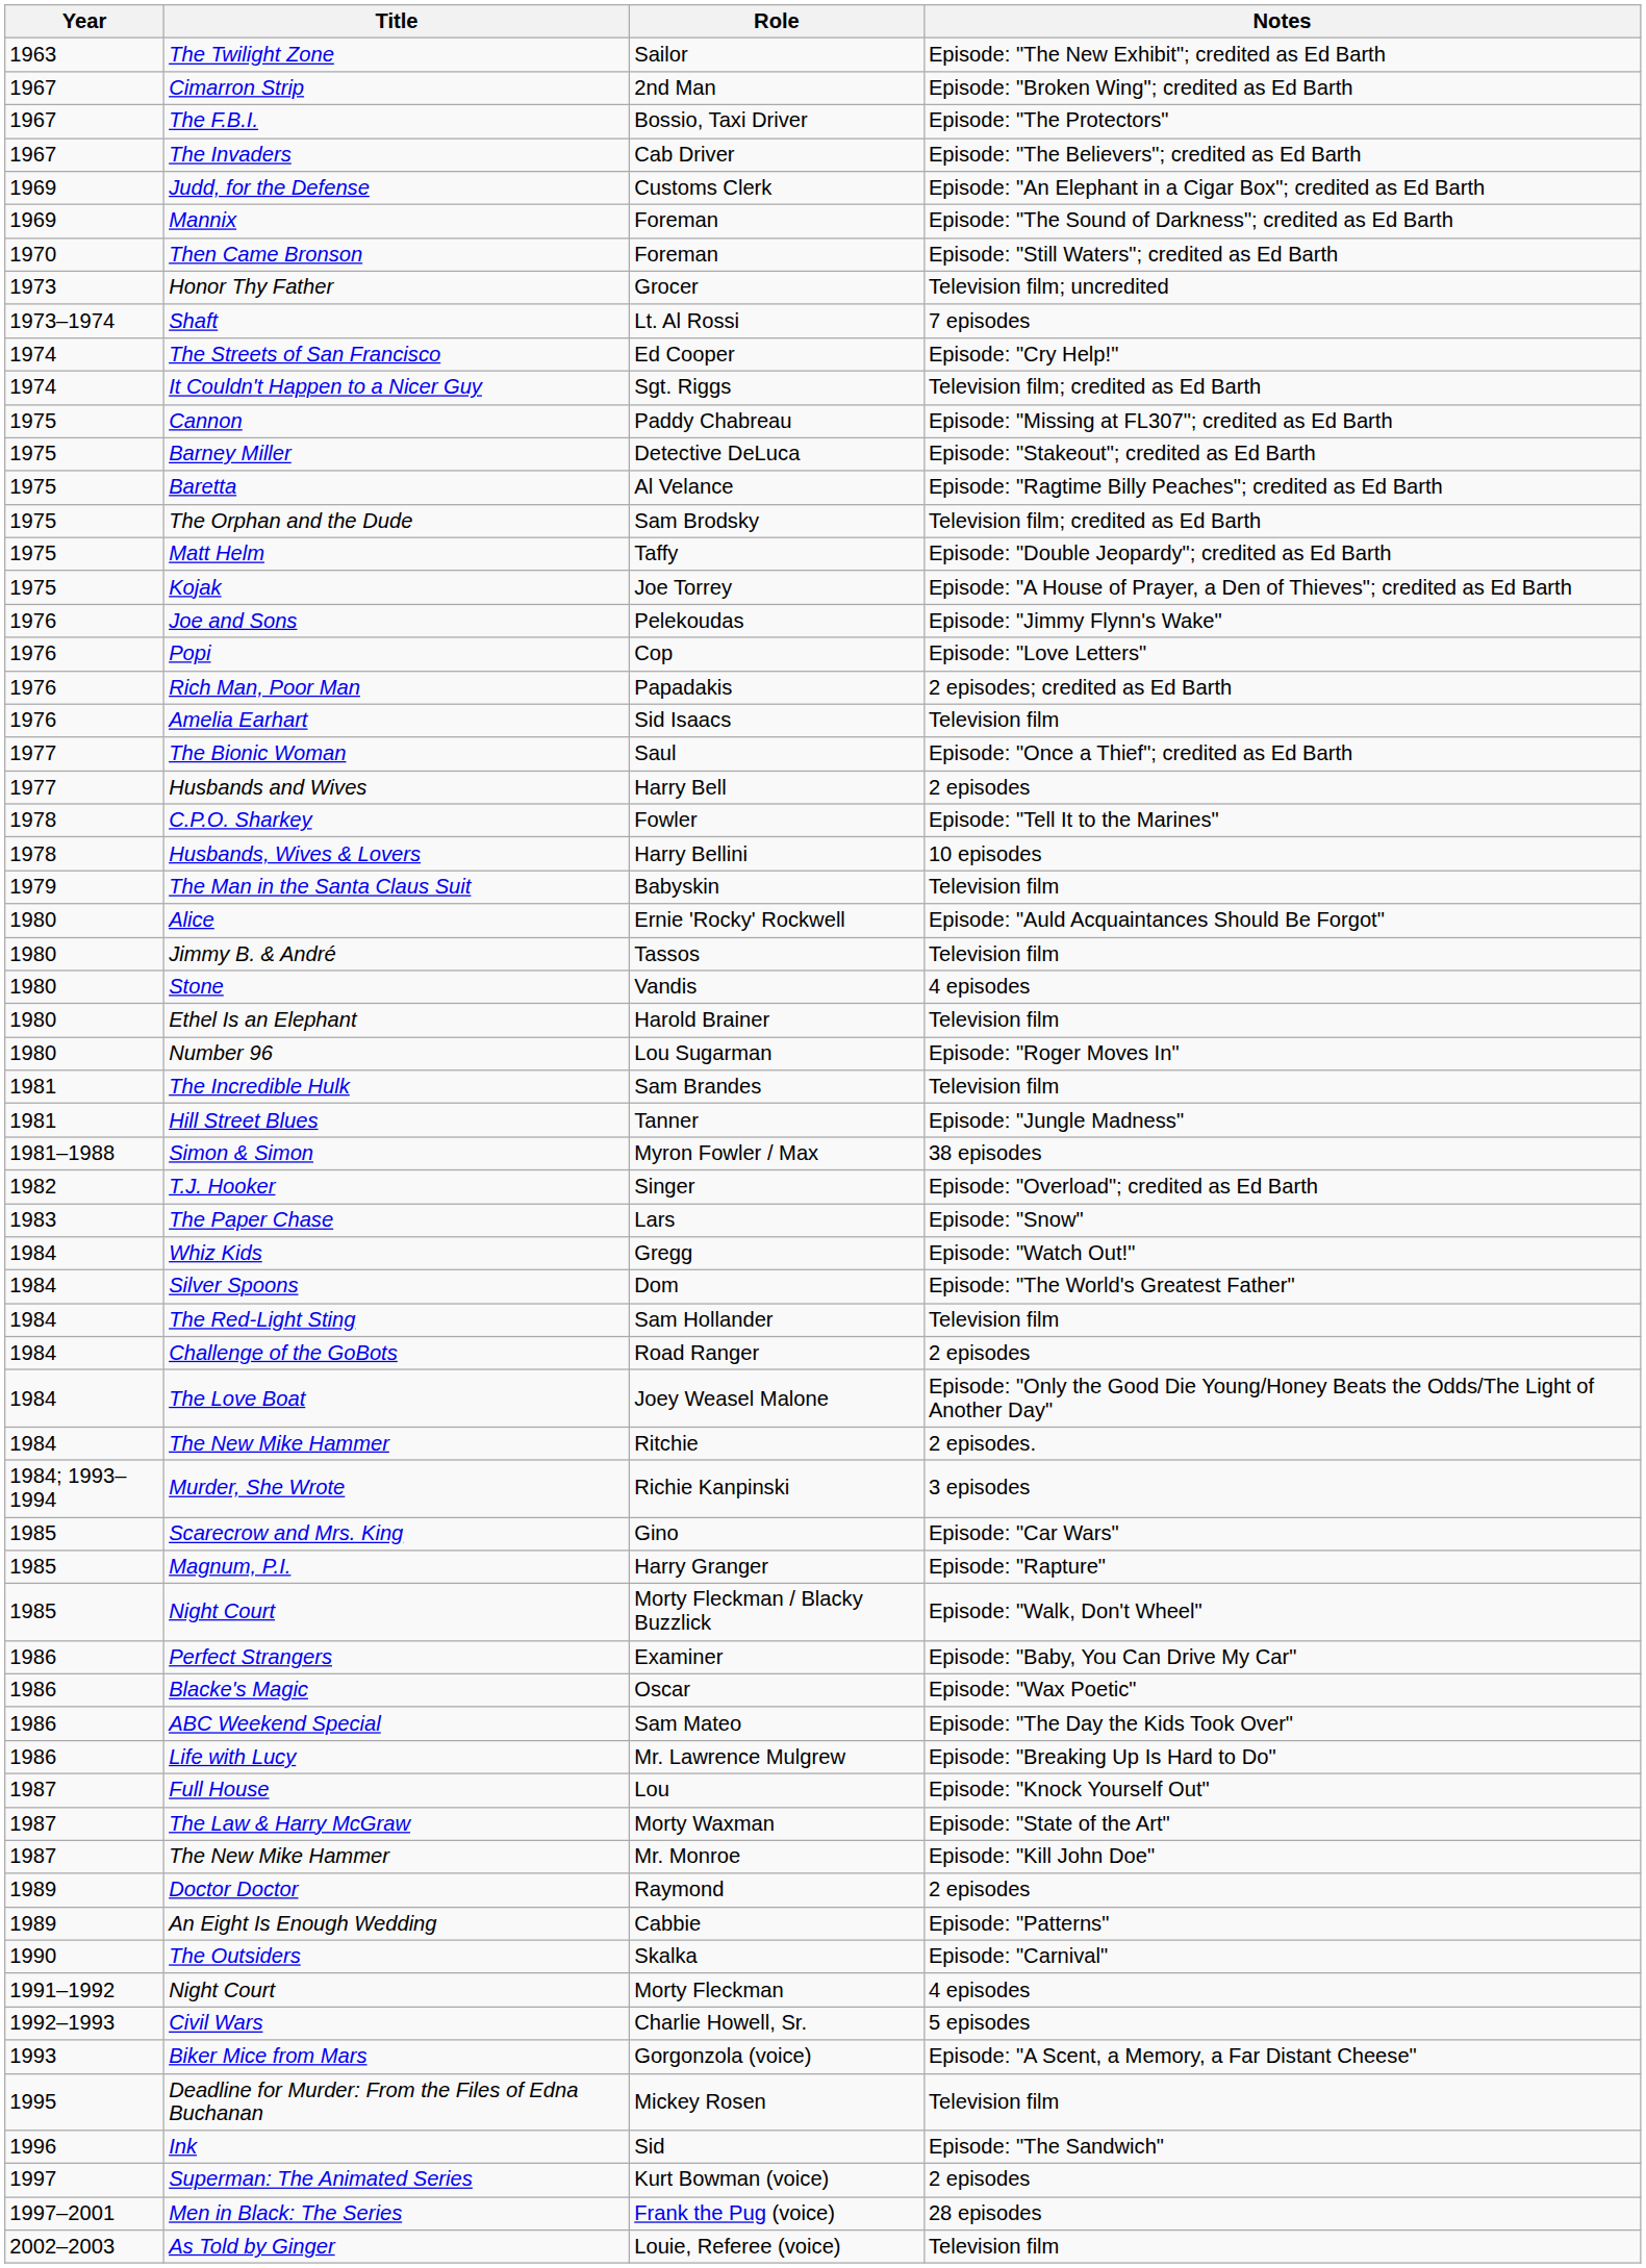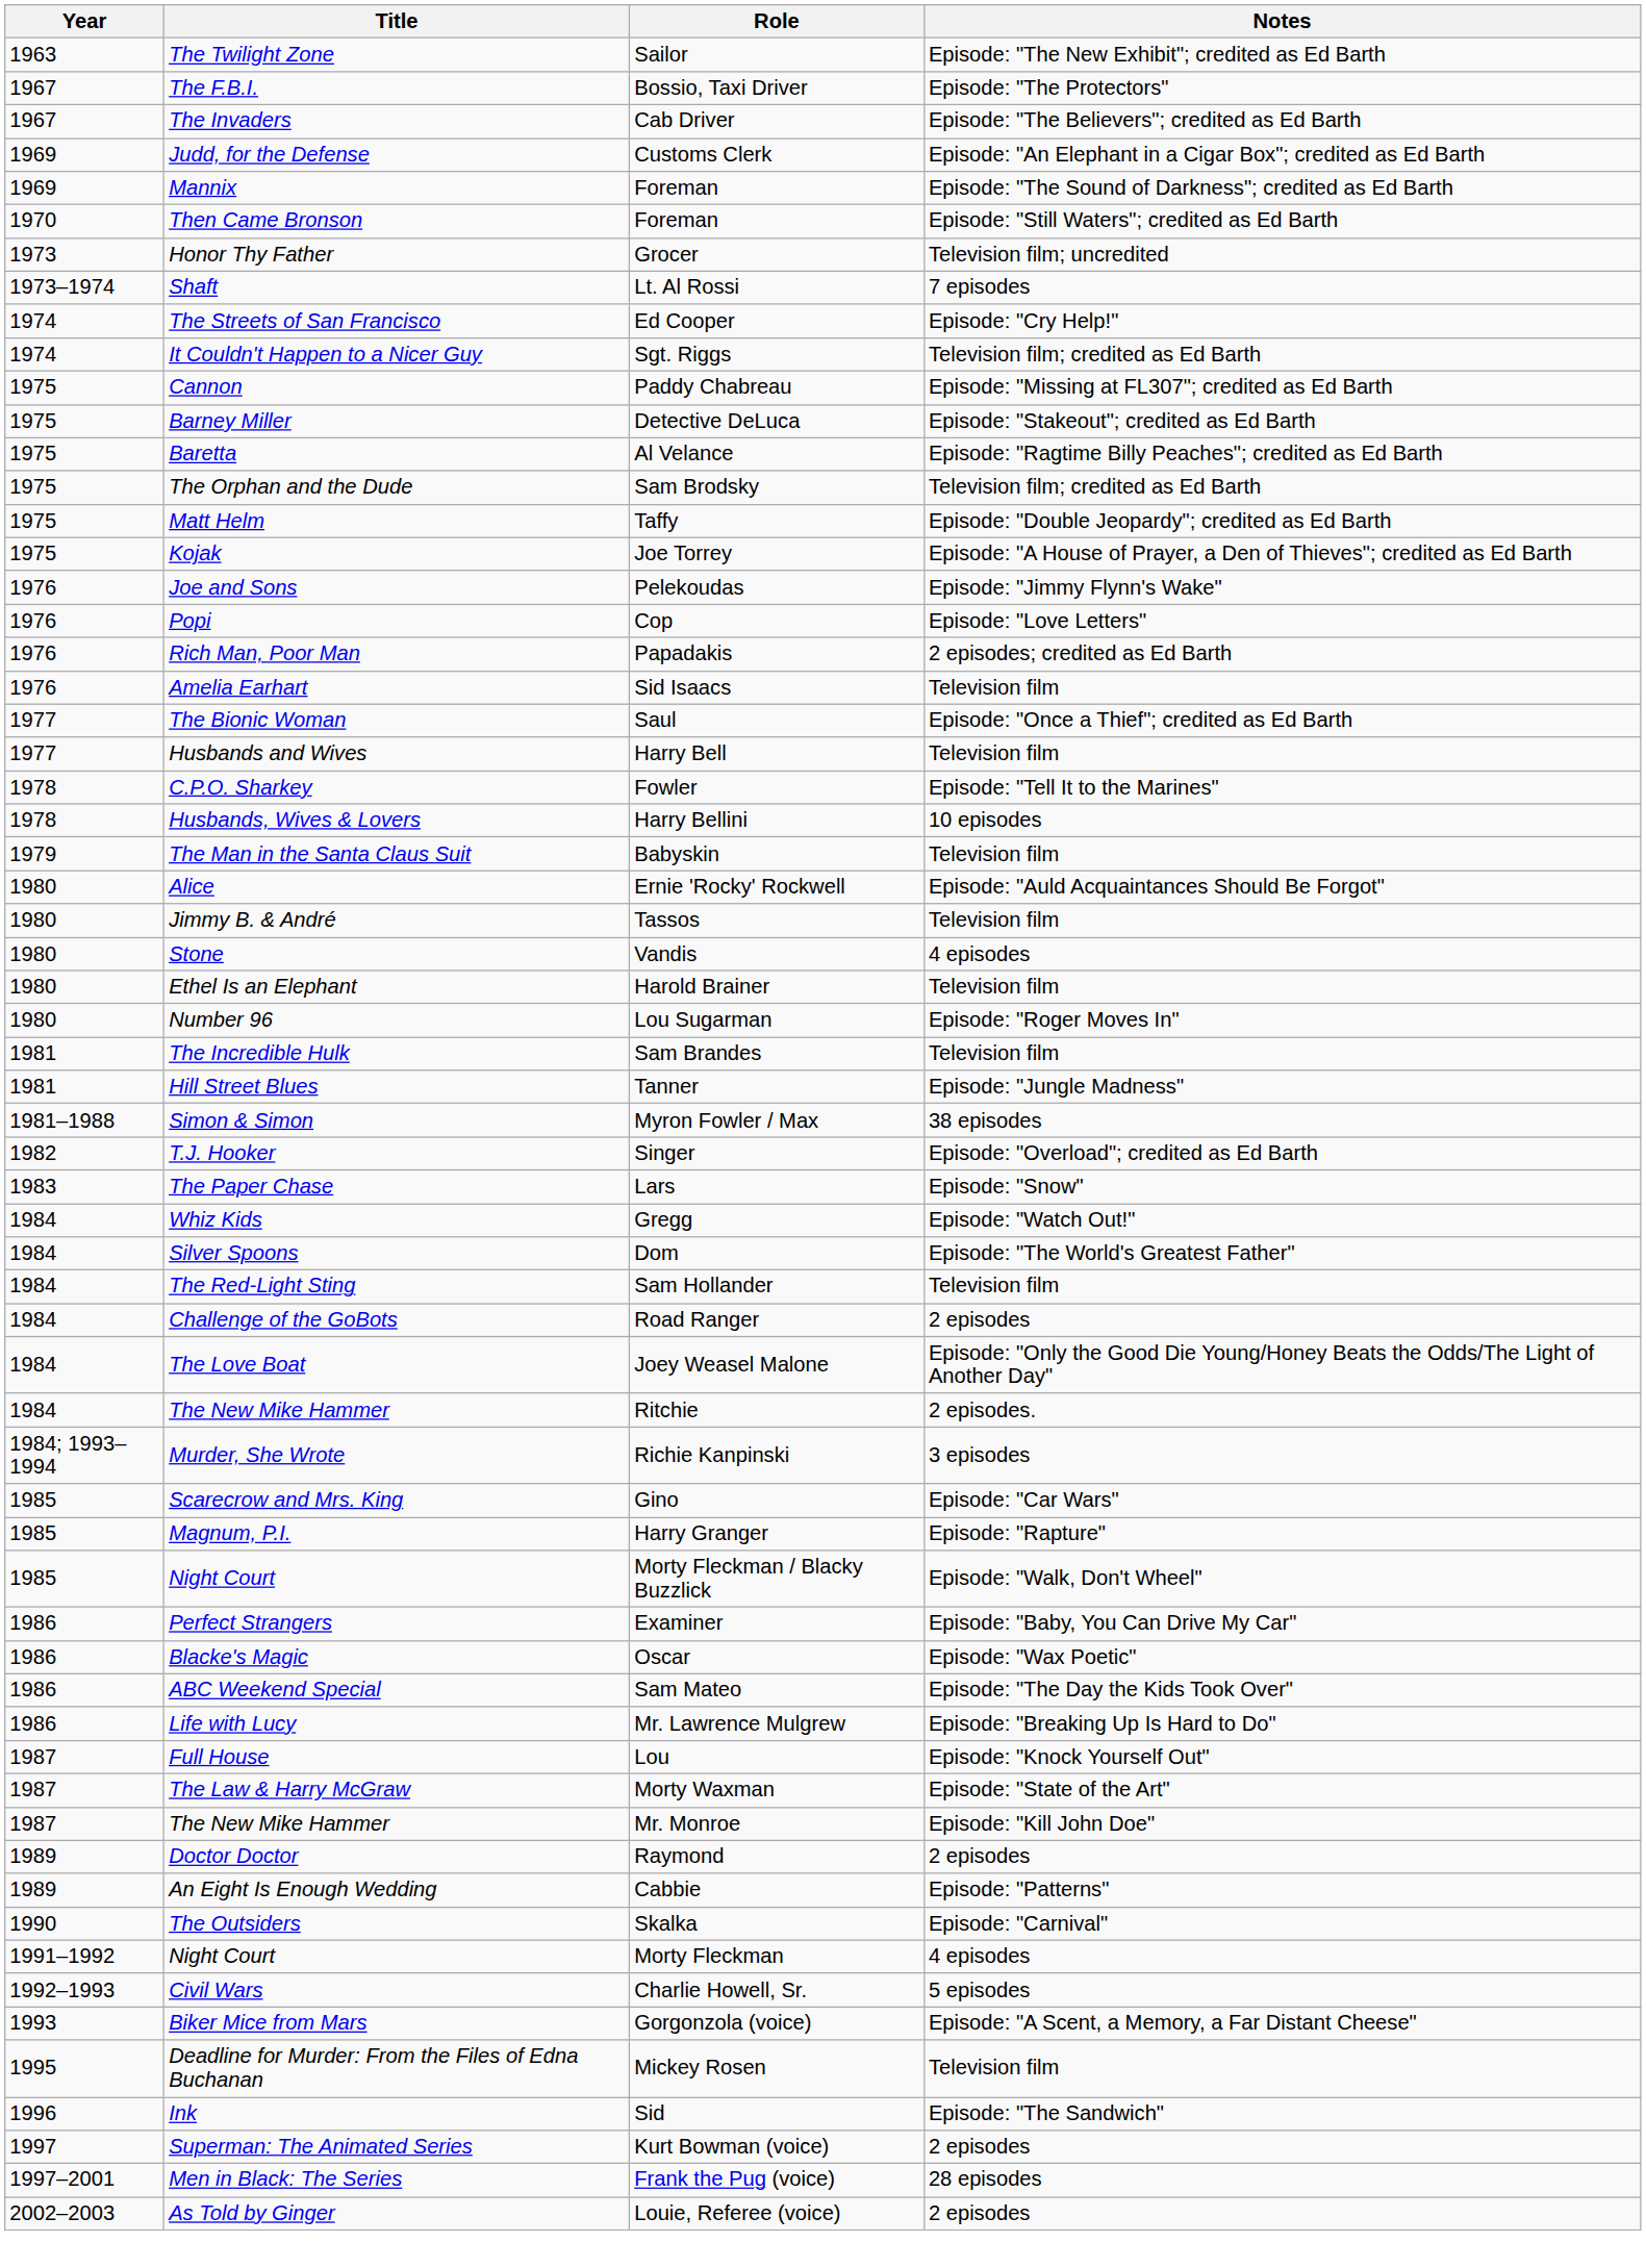 <table class="wikitable sortable">
 <tr>
 <th>Year</th>
 <th>Title</th>
 <th>Role</th>
 <th>Notes</th>
 </tr>
 <tr>
 <td>1963</td>
 <td><em><a href='#'>The Twilight Zone</a></em></td>
 <td>Sailor</td>
 <td>Episode: "The New Exhibit"; credited as Ed Barth</td>
-</tr>
-<tr>
-<td>1967</td>
-<td><em><a href='#'>Cimarron Strip</a></em></td>
-<td>2nd Man</td>
-<td>Episode: "Broken Wing"; credited as Ed Barth</td>
 </tr>
 <tr>
 <td>1967</td>
 <td><em><a href='#'>The F.B.I.</a></em></td>
 <td>Bossio, Taxi Driver</td>
 <td>Episode: "The Protectors"</td>
 </tr>
 <tr>
 <td>1967</td>
 <td><em><a href='#'>The Invaders</a></em></td>
 <td>Cab Driver</td>
 <td>Episode: "The Believers"; credited as Ed Barth</td>
 </tr>
 <tr>
 <td>1969</td>
 <td><em><a href='#'>Judd, for the Defense</a></em></td>
 <td>Customs Clerk</td>
 <td>Episode: "An Elephant in a Cigar Box"; credited as Ed Barth</td>
 </tr>
 <tr>
 <td>1969</td>
 <td><em><a href='#'>Mannix</a></em></td>
 <td>Foreman</td>
 <td>Episode: "The Sound of Darkness"; credited as Ed Barth</td>
 </tr>
 <tr>
 <td>1970</td>
 <td><em><a href='#'>Then Came Bronson</a></em></td>
 <td>Foreman</td>
 <td>Episode: "Still Waters"; credited as Ed Barth</td>
 </tr>
 <tr>
 <td>1973</td>
 <td><em>Honor Thy Father</em></td>
 <td>Grocer</td>
 <td>Television film; uncredited</td>
 </tr>
 <tr>
 <td>1973–1974</td>
 <td><em><a href='#'>Shaft</a></em></td>
 <td>Lt. Al Rossi</td>
 <td>7 episodes</td>
 </tr>
 <tr>
 <td>1974</td>
 <td><em><a href='#'>The Streets of San Francisco</a></em></td>
 <td>Ed Cooper</td>
 <td>Episode: "Cry Help!"</td>
 </tr>
 <tr>
 <td>1974</td>
 <td><em><a href='#'>It Couldn't Happen to a Nicer Guy</a></em></td>
 <td>Sgt. Riggs</td>
 <td>Television film; credited as Ed Barth</td>
 </tr>
 <tr>
 <td>1975</td>
 <td><em><a href='#'>Cannon</a></em></td>
 <td>Paddy Chabreau</td>
 <td>Episode: "Missing at FL307"; credited as Ed Barth</td>
 </tr>
 <tr>
 <td>1975</td>
 <td><em><a href='#'>Barney Miller</a></em></td>
 <td>Detective DeLuca</td>
 <td>Episode: "Stakeout"; credited as Ed Barth</td>
 </tr>
 <tr>
 <td>1975</td>
 <td><em><a href='#'>Baretta</a></em></td>
 <td>Al Velance</td>
 <td>Episode: "Ragtime Billy Peaches"; credited as Ed Barth</td>
 </tr>
 <tr>
 <td>1975</td>
 <td><em>The Orphan and the Dude</em></td>
 <td>Sam Brodsky</td>
 <td>Television film; credited as Ed Barth</td>
 </tr>
 <tr>
 <td>1975</td>
 <td><em><a href='#'>Matt Helm</a></em></td>
 <td>Taffy</td>
 <td>Episode: "Double Jeopardy"; credited as Ed Barth</td>
 </tr>
 <tr>
 <td>1975</td>
 <td><em><a href='#'>Kojak</a></em></td>
 <td>Joe Torrey</td>
 <td>Episode: "A House of Prayer, a Den of Thieves"; credited as Ed Barth</td>
 </tr>
 <tr>
 <td>1976</td>
 <td><em><a href='#'>Joe and Sons</a></em></td>
 <td>Pelekoudas</td>
 <td>Episode: "Jimmy Flynn's Wake"</td>
 </tr>
 <tr>
 <td>1976</td>
 <td><em><a href='#'>Popi</a></em></td>
 <td>Cop</td>
 <td>Episode: "Love Letters"</td>
 </tr>
 <tr>
 <td>1976</td>
 <td><em><a href='#'>Rich Man, Poor Man</a></em></td>
 <td>Papadakis</td>
 <td>2 episodes; credited as Ed Barth</td>
 </tr>
 <tr>
 <td>1976</td>
 <td><em><a href='#'>Amelia Earhart</a></em></td>
 <td>Sid Isaacs</td>
 <td>Television film</td>
 </tr>
 <tr>
 <td>1977</td>
 <td><em><a href='#'>The Bionic Woman</a></em></td>
 <td>Saul</td>
 <td>Episode: "Once a Thief"; credited as Ed Barth</td>
 </tr>
 <tr>
 <td>1977</td>
 <td><em>Husbands and Wives</em></td>
 <td>Harry Bell</td>
-<td>2 episodes</td>
+<td>Television film</td>
 </tr>
 <tr>
 <td>1978</td>
 <td><em><a href='#'>C.P.O. Sharkey</a></em></td>
 <td>Fowler</td>
 <td>Episode: "Tell It to the Marines"</td>
 </tr>
 <tr>
 <td>1978</td>
 <td><em><a href='#'>Husbands, Wives & Lovers</a></em></td>
 <td>Harry Bellini</td>
 <td>10 episodes</td>
 </tr>
 <tr>
 <td>1979</td>
 <td><em><a href='#'>The Man in the Santa Claus Suit</a></em></td>
 <td>Babyskin</td>
 <td>Television film</td>
 </tr>
 <tr>
 <td>1980</td>
 <td><em><a href='#'>Alice</a></em></td>
 <td>Ernie 'Rocky' Rockwell</td>
 <td>Episode: "Auld Acquaintances Should Be Forgot"</td>
 </tr>
 <tr>
 <td>1980</td>
 <td><em>Jimmy B. & André</em></td>
 <td>Tassos</td>
 <td>Television film</td>
 </tr>
 <tr>
 <td>1980</td>
 <td><em><a href='#'>Stone</a></em></td>
 <td>Vandis</td>
 <td>4 episodes</td>
 </tr>
 <tr>
 <td>1980</td>
 <td><em>Ethel Is an Elephant</em></td>
 <td>Harold Brainer</td>
 <td>Television film</td>
 </tr>
 <tr>
 <td>1980</td>
 <td><em>Number 96</em></td>
 <td>Lou Sugarman</td>
 <td>Episode: "Roger Moves In"</td>
 </tr>
 <tr>
 <td>1981</td>
 <td><em><a href='#'>The Incredible Hulk</a></em></td>
 <td>Sam Brandes</td>
 <td>Television film</td>
 </tr>
 <tr>
 <td>1981</td>
 <td><em><a href='#'>Hill Street Blues</a></em></td>
 <td>Tanner</td>
 <td>Episode: "Jungle Madness"</td>
 </tr>
 <tr>
 <td>1981–1988</td>
 <td><em><a href='#'>Simon & Simon</a></em></td>
 <td>Myron Fowler / Max</td>
 <td>38 episodes</td>
 </tr>
 <tr>
 <td>1982</td>
 <td><em><a href='#'>T.J. Hooker</a></em></td>
 <td>Singer</td>
 <td>Episode: "Overload"; credited as Ed Barth</td>
 </tr>
 <tr>
 <td>1983</td>
 <td><em><a href='#'>The Paper Chase</a></em></td>
 <td>Lars</td>
 <td>Episode: "Snow"</td>
 </tr>
 <tr>
 <td>1984</td>
 <td><em><a href='#'>Whiz Kids</a></em></td>
 <td>Gregg</td>
 <td>Episode: "Watch Out!"</td>
 </tr>
 <tr>
 <td>1984</td>
 <td><em><a href='#'>Silver Spoons</a></em></td>
 <td>Dom</td>
 <td>Episode: "The World's Greatest Father"</td>
 </tr>
 <tr>
 <td>1984</td>
 <td><em><a href='#'>The Red-Light Sting</a></em></td>
 <td>Sam Hollander</td>
 <td>Television film</td>
 </tr>
 <tr>
 <td>1984</td>
 <td><em><a href='#'>Challenge of the GoBots</a></em></td>
 <td>Road Ranger</td>
 <td>2 episodes</td>
 </tr>
 <tr>
 <td>1984</td>
 <td><em><a href='#'>The Love Boat</a></em></td>
 <td>Joey Weasel Malone</td>
 <td>Episode: "Only the Good Die Young/Honey Beats the Odds/The Light of Another Day"</td>
 </tr>
 <tr>
 <td>1984</td>
 <td><em><a href='#'>The New Mike Hammer</a></em></td>
 <td>Ritchie</td>
 <td>2 episodes.</td>
 </tr>
 <tr>
 <td>1984; 1993–1994</td>
 <td><em><a href='#'>Murder, She Wrote</a></em></td>
 <td>Richie Kanpinski</td>
 <td>3 episodes</td>
 </tr>
 <tr>
 <td>1985</td>
 <td><em><a href='#'>Scarecrow and Mrs. King</a></em></td>
 <td>Gino</td>
 <td>Episode: "Car Wars"</td>
 </tr>
 <tr>
 <td>1985</td>
 <td><em><a href='#'>Magnum, P.I.</a></em></td>
 <td>Harry Granger</td>
 <td>Episode: "Rapture"</td>
 </tr>
 <tr>
 <td>1985</td>
 <td><em><a href='#'>Night Court</a></em></td>
 <td>Morty Fleckman / Blacky Buzzlick</td>
 <td>Episode: "Walk, Don't Wheel"</td>
 </tr>
 <tr>
 <td>1986</td>
 <td><em><a href='#'>Perfect Strangers</a></em></td>
 <td>Examiner</td>
 <td>Episode: "Baby, You Can Drive My Car"</td>
 </tr>
 <tr>
 <td>1986</td>
 <td><em><a href='#'>Blacke's Magic</a></em></td>
 <td>Oscar</td>
 <td>Episode: "Wax Poetic"</td>
 </tr>
 <tr>
 <td>1986</td>
 <td><em><a href='#'>ABC Weekend Special</a></em></td>
 <td>Sam Mateo</td>
 <td>Episode: "The Day the Kids Took Over"</td>
 </tr>
 <tr>
 <td>1986</td>
 <td><em><a href='#'>Life with Lucy</a></em></td>
 <td>Mr. Lawrence Mulgrew</td>
 <td>Episode: "Breaking Up Is Hard to Do"</td>
 </tr>
 <tr>
 <td>1987</td>
 <td><em><a href='#'>Full House</a></em></td>
 <td>Lou</td>
 <td>Episode: "Knock Yourself Out"</td>
 </tr>
 <tr>
 <td>1987</td>
 <td><em><a href='#'>The Law & Harry McGraw</a></em></td>
 <td>Morty Waxman</td>
 <td>Episode: "State of the Art"</td>
 </tr>
 <tr>
 <td>1987</td>
 <td><em>The New Mike Hammer</em></td>
 <td>Mr. Monroe</td>
 <td>Episode: "Kill John Doe"</td>
 </tr>
 <tr>
 <td>1989</td>
 <td><em><a href='#'>Doctor Doctor</a></em></td>
 <td>Raymond</td>
 <td>2 episodes</td>
 </tr>
 <tr>
 <td>1989</td>
 <td><em>An Eight Is Enough Wedding</em></td>
 <td>Cabbie</td>
 <td>Episode: "Patterns"</td>
 </tr>
 <tr>
 <td>1990</td>
 <td><em><a href='#'>The Outsiders</a></em></td>
 <td>Skalka</td>
 <td>Episode: "Carnival"</td>
 </tr>
 <tr>
 <td>1991–1992</td>
 <td><em>Night Court</em></td>
 <td>Morty Fleckman</td>
 <td>4 episodes</td>
 </tr>
 <tr>
 <td>1992–1993</td>
 <td><em><a href='#'>Civil Wars</a></em></td>
 <td>Charlie Howell, Sr.</td>
 <td>5 episodes</td>
 </tr>
 <tr>
 <td>1993</td>
 <td><em><a href='#'>Biker Mice from Mars</a></em></td>
 <td>Gorgonzola (voice)</td>
 <td>Episode: "A Scent, a Memory, a Far Distant Cheese"</td>
 </tr>
 <tr>
 <td>1995</td>
 <td><em>Deadline for Murder: From the Files of Edna Buchanan</em></td>
 <td>Mickey Rosen</td>
 <td>Television film</td>
 </tr>
 <tr>
 <td>1996</td>
 <td><em><a href='#'>Ink</a></em></td>
 <td>Sid</td>
 <td>Episode: "The Sandwich"</td>
 </tr>
 <tr>
 <td>1997</td>
 <td><em><a href='#'>Superman: The Animated Series</a></em></td>
 <td>Kurt Bowman (voice)</td>
 <td>2 episodes</td>
 </tr>
 <tr>
 <td>1997–2001</td>
 <td><em><a href='#'>Men in Black: The Series</a></em></td>
 <td><a href='#'>Frank the Pug</a> (voice)</td>
 <td>28 episodes</td>
 </tr>
 <tr>
 <td>2002–2003</td>
 <td><em><a href='#'>As Told by Ginger</a></em></td>
 <td>Louie, Referee (voice)</td>
-<td>Television film</td>
+<td>2 episodes</td>
 </tr>
 </table>
